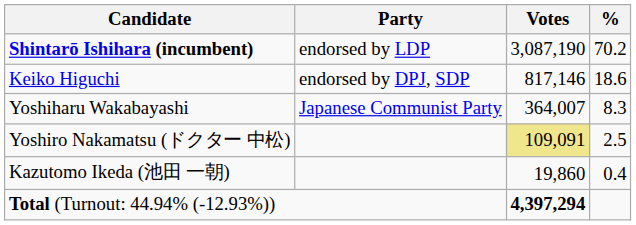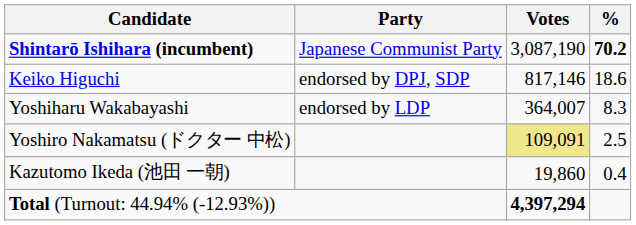 <table class=wikitable style="text-align: right">
 <tr>
 <th>Candidate</th>
 <th>Party</th>
 <th>Votes</th>
 <th>%</th>
 </tr>
 <tr>
 <td align=left><strong><a href='#'>Shintarō Ishihara</a> (incumbent)</strong></td>
-<td align=left>endorsed by <a href='#'>LDP</a></td>
+<td align=left><a href='#'>Japanese Communist Party</a></td>
 <td>3,087,190</td>
-<td>70.2</td>
+<td><strong>70.2</strong></td>
 </tr>
 <tr>
 <td align=left><a href='#'>Keiko Higuchi</a></td>
 <td align=left>endorsed by <a href='#'>DPJ</a>, <a href='#'>SDP</a></td>
 <td>817,146</td>
 <td>18.6</td>
 </tr>
 <tr>
 <td align=left>Yoshiharu Wakabayashi</td>
-<td align=left><a href='#'>Japanese Communist Party</a></td>
+<td align=left>endorsed by <a href='#'>LDP</a></td>
 <td>364,007</td>
 <td>8.3</td>
 </tr>
 <tr>
 <td align=left>Yoshiro Nakamatsu (ドクター 中松)</td>
 <td></td>
 <td style="background: khaki;">109,091</td>
 <td>2.5</td>
 </tr>
 <tr>
 <td align=left>Kazutomo Ikeda (池田 一朝)</td>
 <td></td>
 <td>19,860</td>
 <td>0.4</td>
 </tr>
 <tr>
 <td align=left colspan=2><strong>Total</strong> (Turnout: 44.94% (-12.93%))</td>
 <td><strong>4,397,294</strong></td>
 <td></td>
 </tr>
 </table>
